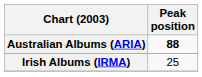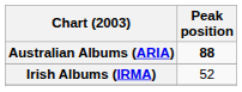 <table class="wikitable sortable plainrowheaders">
 <tr>
 <th scope="col">Chart (2003)</th>
 <th scope="col">Peak<br>position</th>
 </tr>
 <tr>
 <th scope="row">Australian Albums (<a href='#'>ARIA</a>)</th>
 <td style="text-align:center"><strong>88</strong></td>
 </tr>
 <tr>
 </tr>
 <tr>
 </tr>
 <tr>
 </tr>
 <tr>
 <th scope=row>Irish Albums (<a href='#'>IRMA</a>)</th>
-<td style="text-align:center">25</td>
+<td style="text-align:center">52</td>
 </tr>
 <tr>
 </tr>
 <tr>
 </tr>
 <tr>
 </tr>
 <tr>
 </tr>
 <tr>
 </tr>
 </table>
